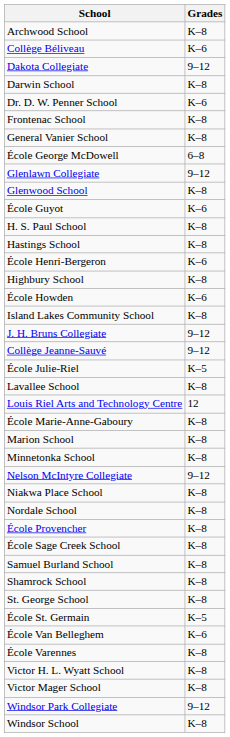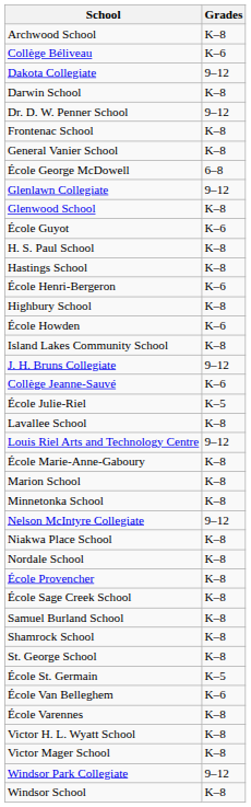 <table class="wikitable">
 <tr>
 <th>School</th>
 <th>Grades</th>
 </tr>
 <tr>
 <td>Archwood School</td>
 <td>K–8</td>
 </tr>
 <tr>
 <td><a href='#'>Collège Béliveau</a></td>
 <td>K–6</td>
 </tr>
 <tr>
 <td><a href='#'>Dakota Collegiate</a></td>
 <td>9–12</td>
 </tr>
 <tr>
 <td>Darwin School</td>
 <td>K–8</td>
 </tr>
 <tr>
 <td>Dr. D. W. Penner School</td>
-<td>K–6</td>
+<td>9–12</td>
 </tr>
 <tr>
 <td>Frontenac School</td>
 <td>K–8</td>
 </tr>
 <tr>
 <td>General Vanier School</td>
 <td>K–8</td>
 </tr>
 <tr>
 <td>École George McDowell</td>
 <td>6–8</td>
 </tr>
 <tr>
 <td><a href='#'>Glenlawn Collegiate</a></td>
 <td>9–12</td>
 </tr>
 <tr>
 <td><a href='#'>Glenwood School</a></td>
 <td>K–8</td>
 </tr>
 <tr>
 <td>École Guyot</td>
 <td>K–6</td>
 </tr>
 <tr>
 <td>H. S. Paul School</td>
 <td>K–8</td>
 </tr>
 <tr>
 <td>Hastings School</td>
 <td>K–8</td>
 </tr>
 <tr>
 <td>École Henri-Bergeron</td>
 <td>K–6</td>
 </tr>
 <tr>
 <td>Highbury School</td>
 <td>K–8</td>
 </tr>
 <tr>
 <td>École Howden</td>
 <td>K–6</td>
 </tr>
 <tr>
 <td>Island Lakes Community School</td>
 <td>K–8</td>
 </tr>
 <tr>
 <td><a href='#'>J. H. Bruns Collegiate</a></td>
 <td>9–12</td>
 </tr>
 <tr>
 <td><a href='#'>Collège Jeanne-Sauvé</a></td>
-<td>9–12</td>
+<td>K–6</td>
 </tr>
 <tr>
 <td>École Julie-Riel</td>
 <td>K–5</td>
 </tr>
 <tr>
 <td>Lavallee School</td>
 <td>K–8</td>
 </tr>
 <tr>
 <td><a href='#'>Louis Riel Arts and Technology Centre</a></td>
-<td>12</td>
+<td>9–12</td>
 </tr>
 <tr>
 <td>École Marie-Anne-Gaboury</td>
 <td>K–8</td>
 </tr>
 <tr>
 <td>Marion School</td>
 <td>K–8</td>
 </tr>
 <tr>
 <td>Minnetonka School</td>
 <td>K–8</td>
 </tr>
 <tr>
 <td><a href='#'>Nelson McIntyre Collegiate</a></td>
 <td>9–12</td>
 </tr>
 <tr>
 <td>Niakwa Place School</td>
 <td>K–8</td>
 </tr>
 <tr>
 <td>Nordale School</td>
 <td>K–8</td>
 </tr>
 <tr>
 <td><a href='#'>École Provencher</a></td>
 <td>K–8</td>
 </tr>
 <tr>
 <td>École Sage Creek School</td>
 <td>K–8</td>
 </tr>
 <tr>
 <td>Samuel Burland School</td>
 <td>K–8</td>
 </tr>
 <tr>
 <td>Shamrock School</td>
 <td>K–8</td>
 </tr>
 <tr>
 <td>St. George School</td>
 <td>K–8</td>
 </tr>
 <tr>
 <td>École St. Germain</td>
 <td>K–5</td>
 </tr>
 <tr>
 <td>École Van Belleghem</td>
 <td>K–6</td>
 </tr>
 <tr>
 <td>École Varennes</td>
 <td>K–8</td>
 </tr>
 <tr>
 <td>Victor H. L. Wyatt School</td>
 <td>K–8</td>
 </tr>
 <tr>
 <td>Victor Mager School</td>
 <td>K–8</td>
 </tr>
 <tr>
 <td><a href='#'>Windsor Park Collegiate</a></td>
 <td>9–12</td>
 </tr>
 <tr>
 <td>Windsor School</td>
 <td>K–8</td>
 </tr>
 </table>
